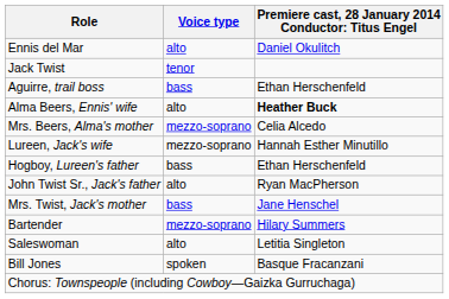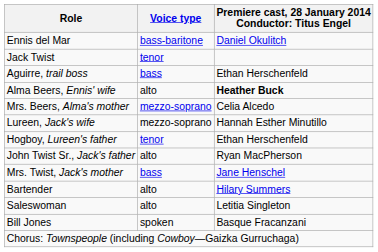 <table class="wikitable">
 <tr>
 <th>Role</th>
 <th><a href='#'>Voice type</a></th>
 <th>Premiere cast, 28 January 2014<br>Conductor: Titus Engel</th>
 </tr>
 <tr>
 <td>Ennis del Mar</td>
-<td><a href='#'>alto</a></td>
+<td><a href='#'>bass-baritone</a></td>
 <td><a href='#'>Daniel Okulitch</a></td>
 </tr>
 <tr>
 <td>Jack Twist</td>
 <td><a href='#'>tenor</a></td>
 <td></td>
 </tr>
 <tr>
 <td>Aguirre, <em>trail boss</em></td>
 <td><a href='#'>bass</a></td>
 <td>Ethan Herschenfeld</td>
 </tr>
 <tr>
 <td>Alma Beers, <em>Ennis' wife</em></td>
 <td>alto</td>
 <td><strong>Heather Buck</strong></td>
 </tr>
 <tr>
 <td>Mrs. Beers, <em>Alma's mother</em></td>
 <td><a href='#'>mezzo-soprano</a></td>
 <td>Celia Alcedo</td>
 </tr>
 <tr>
 <td>Lureen, <em>Jack's wife</em></td>
 <td>mezzo-soprano</td>
 <td>Hannah Esther Minutillo</td>
 </tr>
 <tr>
 <td>Hogboy, <em>Lureen's father</em></td>
-<td>bass</td>
+<td><a href='#'>tenor</a></td>
 <td>Ethan Herschenfeld</td>
 </tr>
 <tr>
 <td>John Twist Sr., <em>Jack's father</em></td>
 <td>alto</td>
 <td>Ryan MacPherson</td>
 </tr>
 <tr>
 <td>Mrs. Twist, <em>Jack's mother</em></td>
 <td><a href='#'>bass</a></td>
 <td><a href='#'>Jane Henschel</a></td>
 </tr>
 <tr>
 <td>Bartender</td>
-<td><a href='#'>mezzo-soprano</a></td>
+<td>alto</td>
 <td><a href='#'>Hilary Summers</a></td>
 </tr>
 <tr>
 <td>Saleswoman</td>
 <td>alto</td>
 <td>Letitia Singleton</td>
 </tr>
 <tr>
 <td>Bill Jones</td>
 <td>spoken</td>
 <td>Basque Fracanzani</td>
 </tr>
 <tr>
 <td colspan="4">Chorus: <em>Townspeople</em> (including <em>Cowboy</em>—Gaizka Gurruchaga)</td>
 </tr>
 </table>
